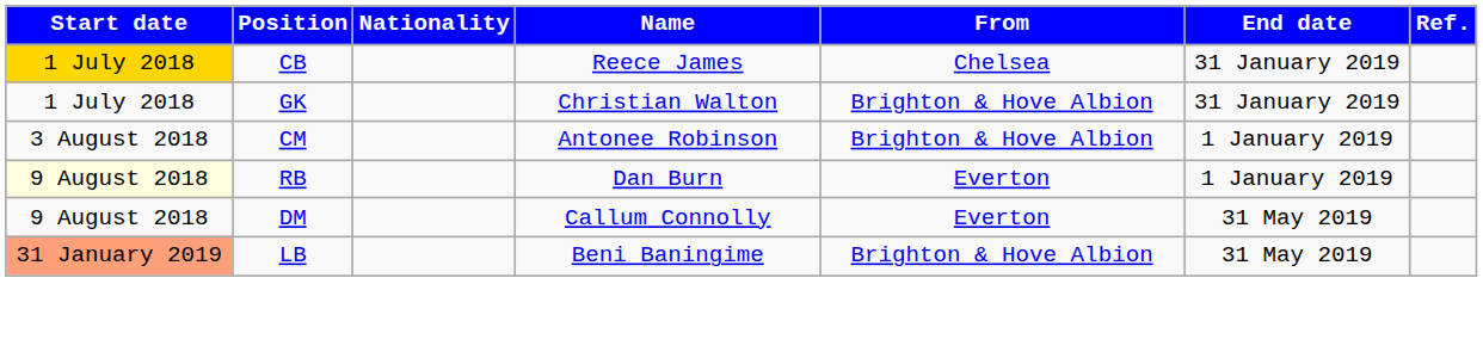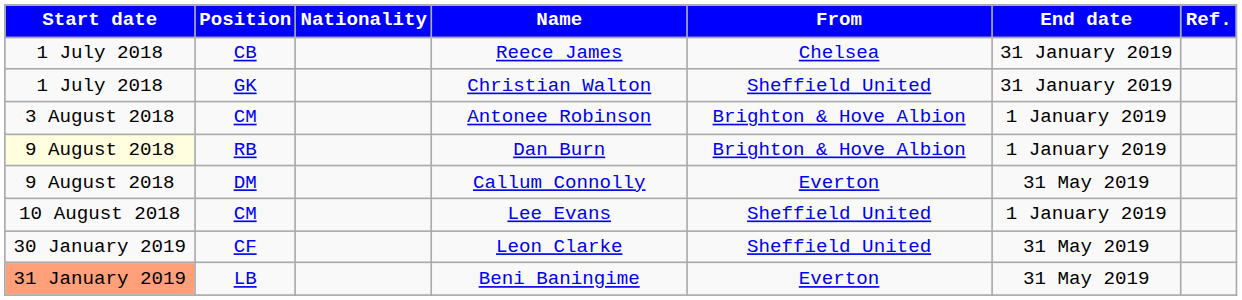 <table class="wikitable" style="text-align:center; font-size:90%; ">
 <tr>
 <th style="background:#00f; color:#fff; width:110px;">Start date</th>
 <th style="background:#00f; color:#fff; width:50px;">Position</th>
 <th style="background:#00f; color:#fff; width:50px;">Nationality</th>
 <th style="background:#00f; color:#fff; width:150px;">Name</th>
 <th style="background:#00f; color:#fff; width:180px;">From</th>
 <th style="background:#00f; color:#fff; width:110px;">End date</th>
 <th style="background:#00f; color:#fff; width:25px;">Ref.</th>
 </tr>
 <tr>
-<td style="background: gold;">1 July 2018</td>
+<td>1 July 2018</td>
 <td><a href='#'>CB</a></td>
 <td></td>
 <td><a href='#'>Reece James</a></td>
 <td><a href='#'>Chelsea</a></td>
 <td>31 January 2019</td>
 <td></td>
 </tr>
 <tr>
 <td>1 July 2018</td>
 <td><a href='#'>GK</a></td>
 <td></td>
 <td><a href='#'>Christian Walton</a></td>
-<td><a href='#'>Brighton & Hove Albion</a></td>
+<td><a href='#'>Sheffield United</a></td>
 <td>31 January 2019</td>
 <td></td>
 </tr>
 <tr>
 <td>3 August 2018</td>
 <td><a href='#'>CM</a></td>
 <td></td>
 <td><a href='#'>Antonee Robinson</a></td>
 <td><a href='#'>Brighton & Hove Albion</a></td>
 <td>1 January 2019</td>
 <td></td>
 </tr>
 <tr>
 <td style="background: lightyellow;">9 August 2018</td>
 <td><a href='#'>RB</a></td>
 <td></td>
 <td><a href='#'>Dan Burn</a></td>
-<td><a href='#'>Everton</a></td>
+<td><a href='#'>Brighton & Hove Albion</a></td>
 <td>1 January 2019</td>
 <td></td>
 </tr>
 <tr>
 <td>9 August 2018</td>
 <td><a href='#'>DM</a></td>
 <td></td>
 <td><a href='#'>Callum Connolly</a></td>
 <td><a href='#'>Everton</a></td>
 <td>31 May 2019</td>
 <td></td>
 </tr>
 <tr>
+<td>10 August 2018</td>
+<td><a href='#'>CM</a></td>
+<td></td>
+<td><a href='#'>Lee Evans</a></td>
+<td><a href='#'>Sheffield United</a></td>
+<td>1 January 2019</td>
+<td></td>
+</tr>
+<tr>
+<td>30 January 2019</td>
+<td><a href='#'>CF</a></td>
+<td></td>
+<td><a href='#'>Leon Clarke</a></td>
+<td><a href='#'>Sheffield United</a></td>
+<td>31 May 2019</td>
+<td></td>
+</tr>
+<tr>
 <td style="background: lightsalmon;">31 January 2019</td>
 <td><a href='#'>LB</a></td>
 <td></td>
 <td><a href='#'>Beni Baningime</a></td>
-<td><a href='#'>Brighton & Hove Albion</a></td>
+<td><a href='#'>Everton</a></td>
 <td>31 May 2019</td>
 <td></td>
 </tr>
 </table>
